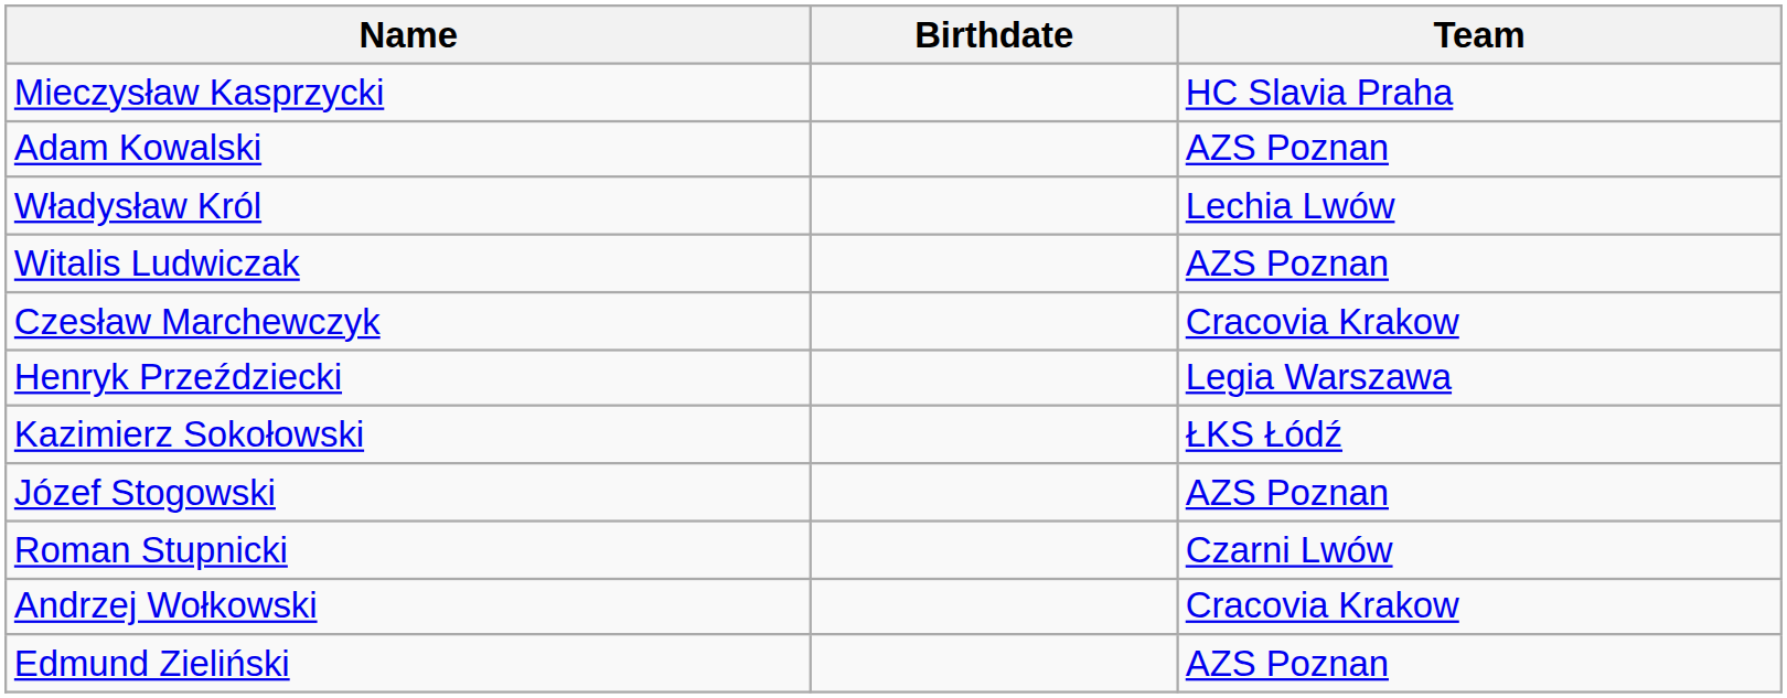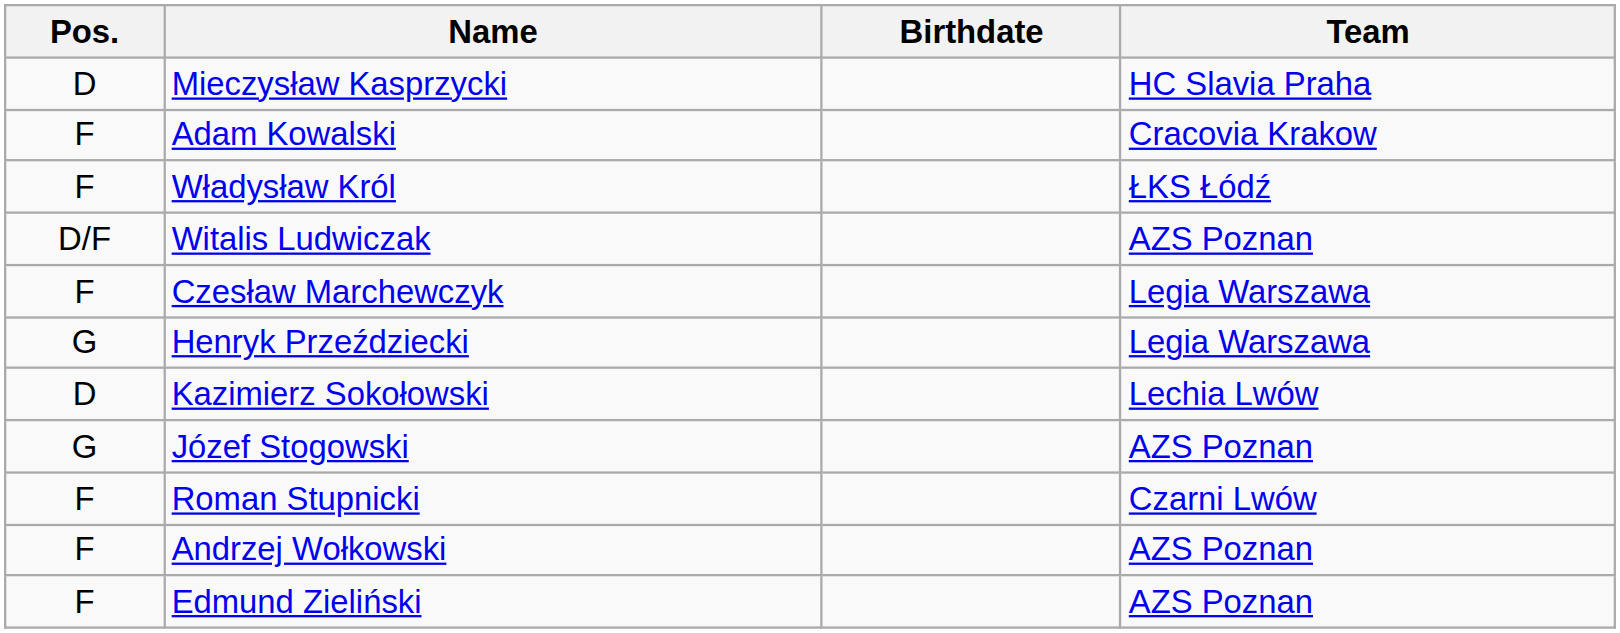 <table class="wikitable sortable" width="80%" style="font-size: 90%; text-align: center;">
 <tr>
+<th>Pos.</th>
 <th>Name</th>
 <th>Birthdate</th>
 <th>Team</th>
 </tr>
 <tr>
+<td>D</td>
 <td style="text-align:left;"><a href='#'>Mieczysław Kasprzycki</a></td>
 <td style="text-align:right;"></td>
 <td style="text-align:left;"> <a href='#'>HC Slavia Praha</a></td>
 </tr>
 <tr>
+<td>F</td>
 <td style="text-align:left;"><a href='#'>Adam Kowalski</a></td>
 <td style="text-align:right;"></td>
-<td style="text-align:left;"> <a href='#'>AZS Poznan</a></td>
+<td style="text-align:left;"> <a href='#'>Cracovia Krakow</a></td>
 </tr>
 <tr>
+<td>F</td>
 <td style="text-align:left;"><a href='#'>Władysław Król</a></td>
 <td style="text-align:right;"></td>
-<td style="text-align:left;"> <a href='#'>Lechia Lwów</a></td>
+<td style="text-align:left;"> <a href='#'>ŁKS Łódź</a></td>
 </tr>
 <tr>
+<td>D/F</td>
 <td style="text-align:left;"><a href='#'>Witalis Ludwiczak</a></td>
 <td style="text-align:right;"></td>
 <td style="text-align:left;"> <a href='#'>AZS Poznan</a></td>
 </tr>
 <tr>
+<td>F</td>
 <td style="text-align:left;"><a href='#'>Czesław Marchewczyk</a></td>
 <td style="text-align:right;"></td>
-<td style="text-align:left;"> <a href='#'>Cracovia Krakow</a></td>
+<td style="text-align:left;"> <a href='#'>Legia Warszawa</a></td>
 </tr>
 <tr>
+<td>G</td>
 <td style="text-align:left;"><a href='#'>Henryk Przeździecki</a></td>
 <td style="text-align:right;"></td>
 <td style="text-align:left;"> <a href='#'>Legia Warszawa</a></td>
 </tr>
 <tr>
+<td>D</td>
 <td style="text-align:left;"><a href='#'>Kazimierz Sokołowski</a></td>
 <td style="text-align:right;"></td>
-<td style="text-align:left;"> <a href='#'>ŁKS Łódź</a></td>
+<td style="text-align:left;"> <a href='#'>Lechia Lwów</a></td>
 </tr>
 <tr>
+<td>G</td>
 <td style="text-align:left;"><a href='#'>Józef Stogowski</a></td>
 <td style="text-align:right;"></td>
 <td style="text-align:left;"> <a href='#'>AZS Poznan</a></td>
 </tr>
 <tr>
+<td>F</td>
 <td style="text-align:left;"><a href='#'>Roman Stupnicki</a></td>
 <td style="text-align:right;"></td>
 <td style="text-align:left;"> <a href='#'>Czarni Lwów</a></td>
 </tr>
 <tr>
+<td>F</td>
 <td style="text-align:left;"><a href='#'>Andrzej Wołkowski</a></td>
 <td style="text-align:right;"></td>
-<td style="text-align:left;"> <a href='#'>Cracovia Krakow</a></td>
+<td style="text-align:left;"> <a href='#'>AZS Poznan</a></td>
 </tr>
 <tr>
+<td>F</td>
 <td style="text-align:left;"><a href='#'>Edmund Zieliński</a></td>
 <td style="text-align:right;"></td>
 <td style="text-align:left;"> <a href='#'>AZS Poznan</a></td>
 </tr>
 </table>
